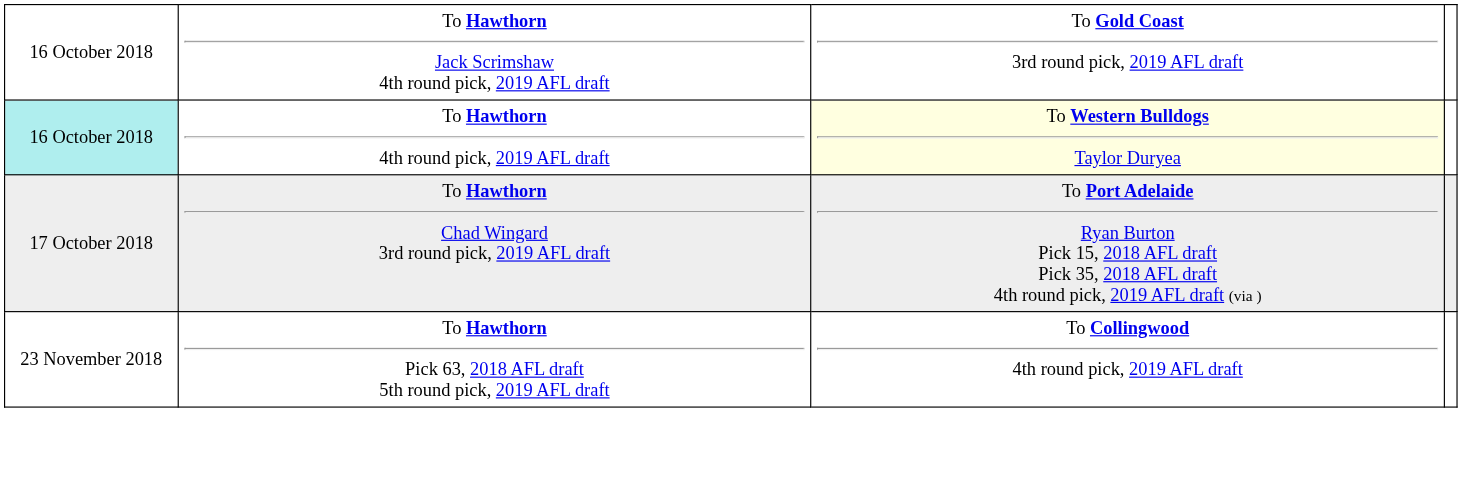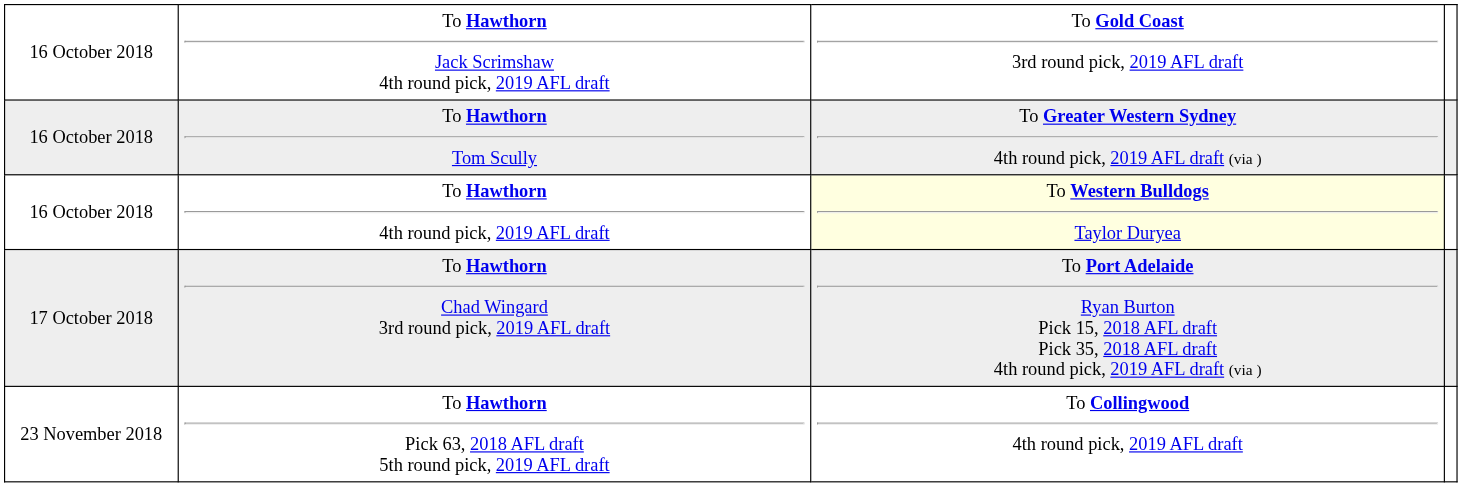 <table border=1 style="border-collapse:collapse; text-align: center; width: 100%" bordercolor="#000000"  cellpadding="5">
 <tr>
 <td style="width:12%">16 October 2018</td>
 <td style="width:44%; vertical-align:top;">To <strong><a href='#'>Hawthorn</a></strong><hr><a href='#'>Jack Scrimshaw</a><br>4th round pick, <a href='#'>2019 AFL draft</a></td>
 <td style="width:44%; vertical-align:top;">To <strong><a href='#'>Gold Coast</a></strong><hr>3rd round pick, <a href='#'>2019 AFL draft</a></td>
 <td></td>
 </tr>
+<tr style="background:#EEE">
+<td style="width:12%">16 October 2018</td>
+<td style="width:44%; vertical-align:top;">To <strong><a href='#'>Hawthorn</a></strong><hr><a href='#'>Tom Scully</a></td>
+<td style="width:44%; vertical-align:top;">To <strong><a href='#'>Greater Western Sydney</a></strong><hr>4th round pick, <a href='#'>2019 AFL draft</a> <small>(via )</small></td>
+<td></td>
+</tr>
 <tr>
-<td style="background: paleturquoise; width:12%">16 October 2018</td>
+<td style="width:12%">16 October 2018</td>
 <td style="width:44%; vertical-align:top;">To <strong><a href='#'>Hawthorn</a></strong><hr>4th round pick, <a href='#'>2019 AFL draft</a></td>
 <td style="background: lightyellow; width:44%; vertical-align:top;">To <strong><a href='#'>Western Bulldogs</a></strong><hr><a href='#'>Taylor Duryea</a></td>
 <td></td>
 </tr>
 <tr style="background:#EEE">
 <td style="width:12%">17 October 2018</td>
 <td style="width:44%; vertical-align:top;">To <strong><a href='#'>Hawthorn</a></strong><hr><a href='#'>Chad Wingard</a><br>3rd round pick, <a href='#'>2019 AFL draft</a></td>
 <td style="width:44%; vertical-align:top;">To <strong><a href='#'>Port Adelaide</a></strong><hr><a href='#'>Ryan Burton</a><br>Pick 15, <a href='#'>2018 AFL draft</a><br>Pick 35, <a href='#'>2018 AFL draft</a><br>4th round pick, <a href='#'>2019 AFL draft</a> <small>(via )</small></td>
 <td></td>
 </tr>
 <tr>
 <td style="width:12%">23 November 2018</td>
 <td style="width:44%; vertical-align:top;">To <strong><a href='#'>Hawthorn</a></strong><hr>Pick 63, <a href='#'>2018 AFL draft</a><br>5th round pick, <a href='#'>2019 AFL draft</a></td>
 <td style="width:44%; vertical-align:top;">To <strong><a href='#'>Collingwood</a></strong><hr>4th round pick, <a href='#'>2019 AFL draft</a></td>
 <td></td>
 </tr>
 </table>
